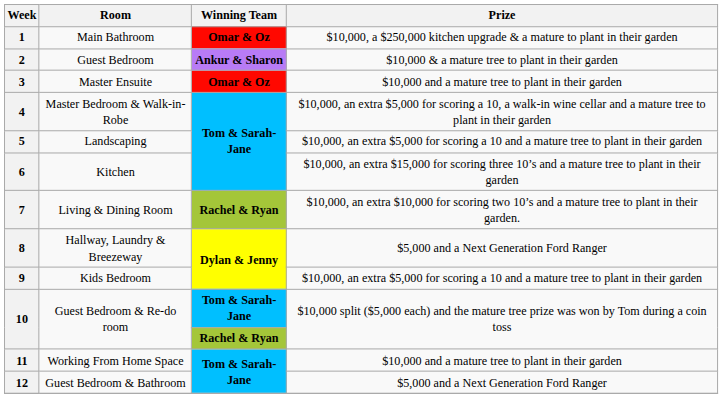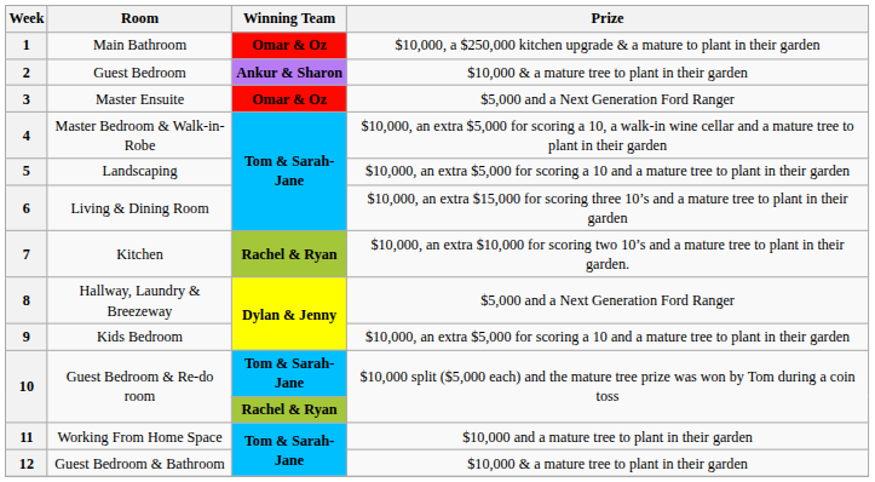 <table class="wikitable" style="text-align: center; font-size: 9pt; line-height:16px; width:80%">
 <tr>
 <th>Week</th>
 <th>Room</th>
 <th>Winning Team</th>
 <th>Prize</th>
 </tr>
 <tr>
 <th>1</th>
 <td>Main Bathroom</td>
 <td style="background:#FF0800; color:black;"><strong>Omar & Oz</strong></td>
 <td>$10,000, a $250,000 kitchen upgrade & a mature to plant in their garden</td>
 </tr>
 <tr>
 <th>2</th>
 <td>Guest Bedroom</td>
 <td style="background:#B87BF6; color:black;"><strong>Ankur & Sharon</strong></td>
 <td>$10,000 & a mature tree to plant in their garden</td>
 </tr>
 <tr>
 <th>3</th>
 <td>Master Ensuite</td>
 <td style="background:#FF0800; color:black;"><strong>Omar & Oz</strong></td>
-<td>$10,000 and a mature tree to plant in their garden</td>
+<td>$5,000 and a Next Generation Ford Ranger</td>
 </tr>
 <tr>
 <th>4</th>
 <td>Master Bedroom & Walk-in-Robe</td>
 <td rowspan=3 style="background:#00BFFF; color:black;"><strong>Tom & Sarah-Jane</strong></td>
 <td>$10,000, an extra $5,000 for scoring a 10, a walk-in wine cellar and a mature tree to plant in their garden</td>
 </tr>
 <tr>
 <th>5</th>
 <td>Landscaping</td>
 <td>$10,000, an extra $5,000 for scoring a 10 and a mature tree to plant in their garden</td>
 </tr>
 <tr>
 <th>6</th>
-<td>Kitchen</td>
+<td>Living & Dining Room</td>
 <td>$10,000, an extra $15,000 for scoring three 10’s and a mature tree to plant in their garden</td>
 </tr>
 <tr>
 <th>7</th>
-<td>Living & Dining Room</td>
+<td>Kitchen</td>
 <td style="background:#A4C639; color:black;"><strong>Rachel & Ryan</strong></td>
 <td>$10,000, an extra $10,000 for scoring two 10’s and a mature tree to plant in their garden.</td>
 </tr>
 <tr>
 <th>8</th>
 <td>Hallway, Laundry & Breezeway</td>
 <td rowspan=2 style="background:yellow; color:black;"><strong>Dylan & Jenny</strong></td>
 <td>$5,000 and a Next Generation Ford Ranger</td>
 </tr>
 <tr>
 <th>9</th>
 <td>Kids Bedroom</td>
 <td>$10,000, an extra $5,000 for scoring a 10 and a mature tree to plant in their garden</td>
 </tr>
 <tr>
 <th rowspan=2>10</th>
 <td rowspan=2>Guest Bedroom & Re-do room</td>
 <td style="background:#00BFFF; color:black;"><strong>Tom & Sarah-Jane</strong></td>
 <td rowspan=2>$10,000 split ($5,000 each) and the mature tree prize was won by Tom during a coin toss</td>
 </tr>
 <tr>
 <td style="background:#A4C639; color:black;"><strong>Rachel & Ryan</strong></td>
 </tr>
 <tr>
 <th>11</th>
 <td>Working From Home Space</td>
 <td rowspan=2 style="background:#00BFFF; color:black;"><strong>Tom & Sarah-Jane</strong></td>
 <td>$10,000 and a mature tree to plant in their garden</td>
 </tr>
 <tr>
 <th>12</th>
 <td>Guest Bedroom & Bathroom</td>
-<td>$5,000 and a Next Generation Ford Ranger</td>
+<td>$10,000 & a mature tree to plant in their garden</td>
 </tr>
 <tr>
 </tr>
 </table>
